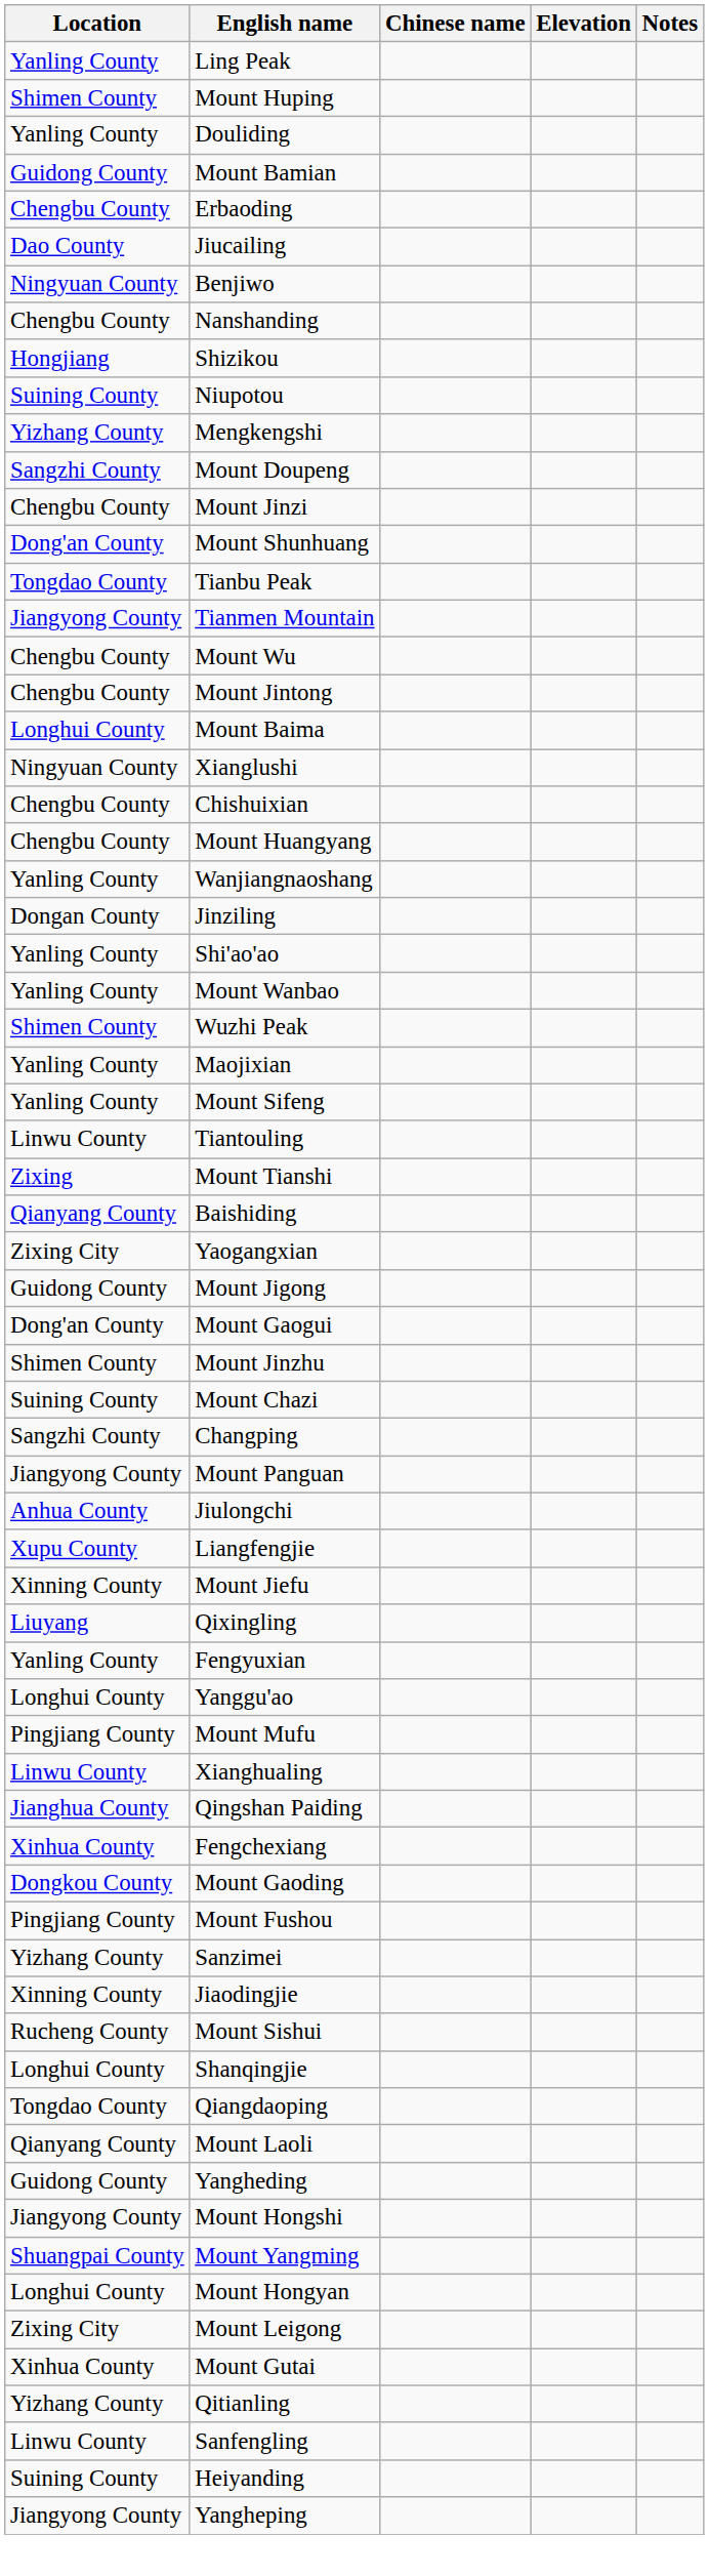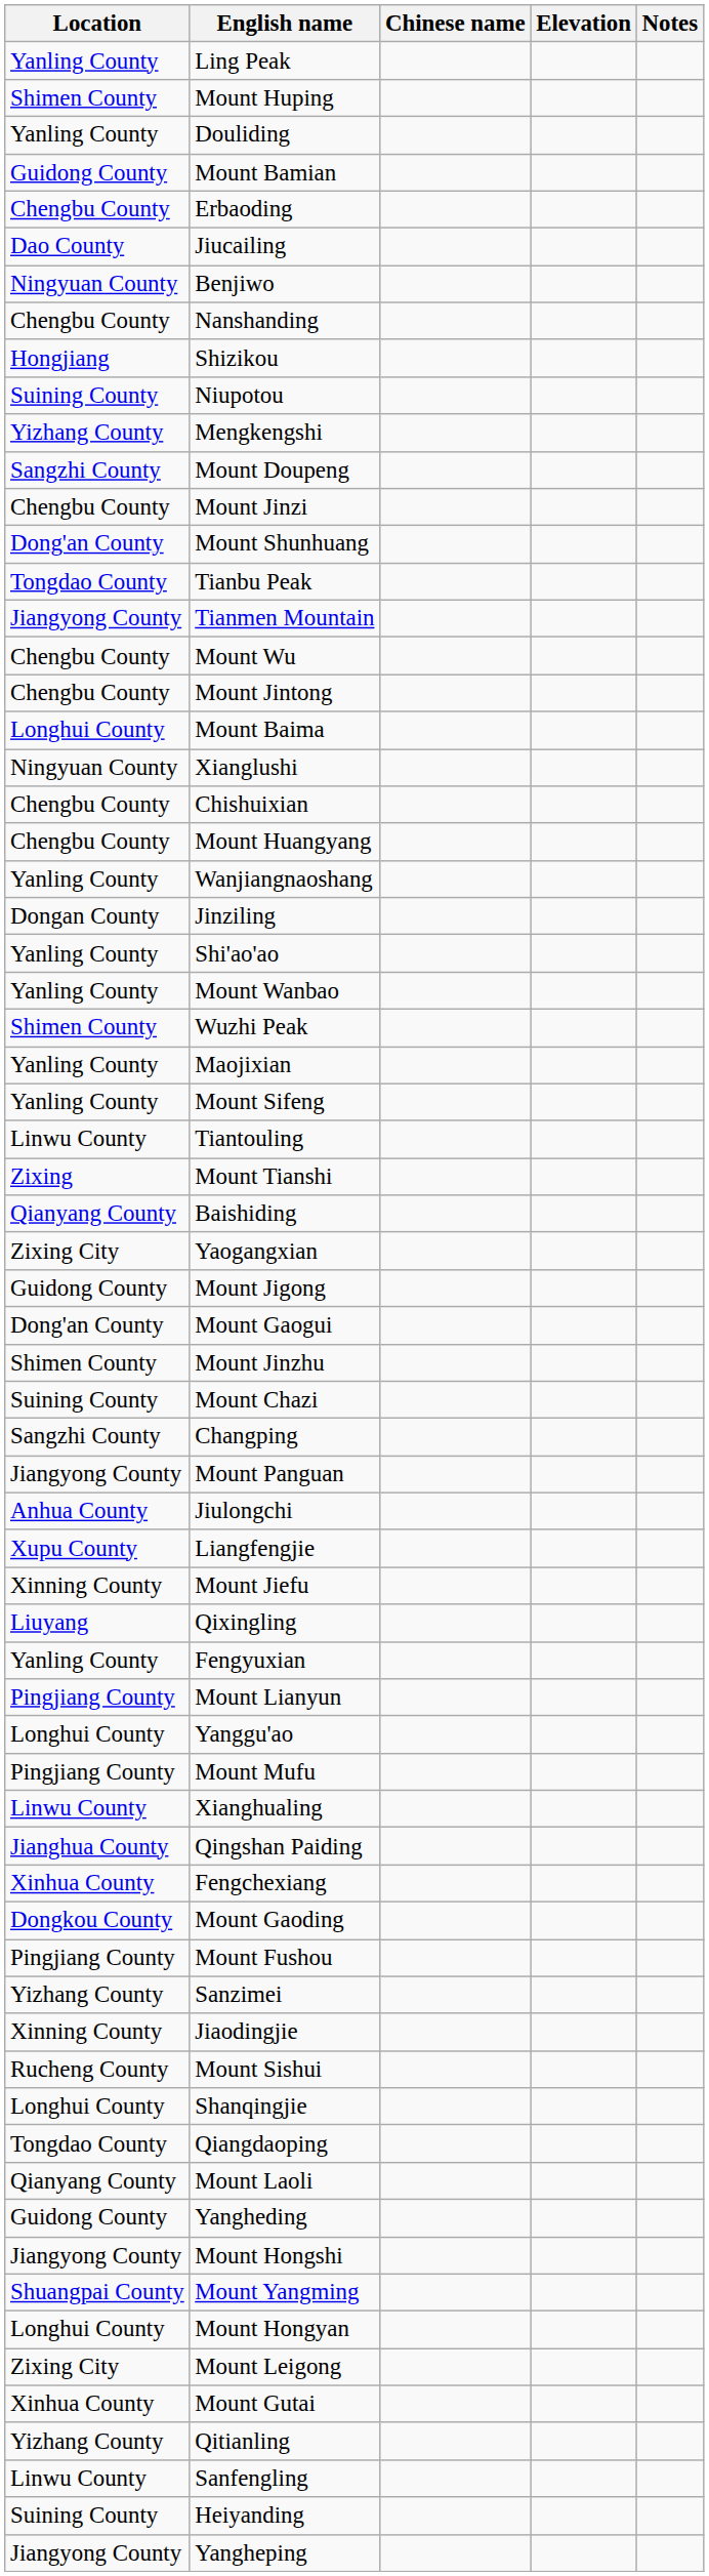 <table class="wikitable">
 <tr>
 <th>Location</th>
 <th>English name</th>
 <th>Chinese name</th>
 <th>Elevation</th>
 <th>Notes</th>
 </tr>
 <tr>
 <td><a href='#'>Yanling County</a></td>
 <td>Ling Peak</td>
 <td></td>
 <td></td>
 <td></td>
 </tr>
 <tr>
 <td><a href='#'>Shimen County</a></td>
 <td>Mount Huping</td>
 <td></td>
 <td></td>
 <td></td>
 </tr>
 <tr>
 <td>Yanling County</td>
 <td>Douliding</td>
 <td></td>
 <td></td>
 <td></td>
 </tr>
 <tr>
 <td><a href='#'>Guidong County</a></td>
 <td>Mount Bamian</td>
 <td></td>
 <td></td>
 <td></td>
 </tr>
 <tr>
 <td><a href='#'>Chengbu County</a></td>
 <td>Erbaoding</td>
 <td></td>
 <td></td>
 <td></td>
 </tr>
 <tr>
 <td><a href='#'>Dao County</a></td>
 <td>Jiucailing</td>
 <td></td>
 <td></td>
 <td></td>
 </tr>
 <tr>
 <td><a href='#'>Ningyuan County</a></td>
 <td>Benjiwo</td>
 <td></td>
 <td></td>
 <td></td>
 </tr>
 <tr>
 <td>Chengbu County</td>
 <td>Nanshanding</td>
 <td></td>
 <td></td>
 <td></td>
 </tr>
 <tr>
 <td><a href='#'>Hongjiang</a></td>
 <td>Shizikou</td>
 <td></td>
 <td></td>
 <td></td>
 </tr>
 <tr>
 <td><a href='#'>Suining County</a></td>
 <td>Niupotou</td>
 <td></td>
 <td></td>
 <td></td>
 </tr>
 <tr>
 <td><a href='#'>Yizhang County</a></td>
 <td>Mengkengshi</td>
 <td></td>
 <td></td>
 <td></td>
 </tr>
 <tr>
 <td><a href='#'>Sangzhi County</a></td>
 <td>Mount Doupeng</td>
 <td></td>
 <td></td>
 <td></td>
 </tr>
 <tr>
 <td>Chengbu County</td>
 <td>Mount Jinzi</td>
 <td></td>
 <td></td>
 <td></td>
 </tr>
 <tr>
 <td><a href='#'>Dong'an County</a></td>
 <td>Mount Shunhuang</td>
 <td></td>
 <td></td>
 <td></td>
 </tr>
 <tr>
 <td><a href='#'>Tongdao County</a></td>
 <td>Tianbu Peak</td>
 <td></td>
 <td></td>
 <td></td>
 </tr>
 <tr>
 <td><a href='#'>Jiangyong County</a></td>
 <td><a href='#'>Tianmen Mountain</a></td>
 <td></td>
 <td></td>
 <td></td>
 </tr>
 <tr>
 <td>Chengbu County</td>
 <td>Mount Wu</td>
 <td></td>
 <td></td>
 <td></td>
 </tr>
 <tr>
 <td>Chengbu County</td>
 <td>Mount Jintong</td>
 <td></td>
 <td></td>
 <td></td>
 </tr>
 <tr>
 <td><a href='#'>Longhui County</a></td>
 <td>Mount Baima</td>
 <td></td>
 <td></td>
 <td></td>
 </tr>
 <tr>
 <td>Ningyuan County</td>
 <td>Xianglushi</td>
 <td></td>
 <td></td>
 <td></td>
 </tr>
 <tr>
 <td>Chengbu County</td>
 <td>Chishuixian</td>
 <td></td>
 <td></td>
 <td></td>
 </tr>
 <tr>
 <td>Chengbu County</td>
 <td>Mount Huangyang</td>
 <td></td>
 <td></td>
 <td></td>
 </tr>
 <tr>
 <td>Yanling County</td>
 <td>Wanjiangnaoshang</td>
 <td></td>
 <td></td>
 <td></td>
 </tr>
 <tr>
 <td>Dongan County</td>
 <td>Jinziling</td>
 <td></td>
 <td></td>
 <td></td>
 </tr>
 <tr>
 <td>Yanling County</td>
 <td>Shi'ao'ao</td>
 <td></td>
 <td></td>
 <td></td>
 </tr>
 <tr>
 <td>Yanling County</td>
 <td>Mount Wanbao</td>
 <td></td>
 <td></td>
 <td></td>
 </tr>
 <tr>
 <td><a href='#'>Shimen County</a></td>
 <td>Wuzhi Peak</td>
 <td></td>
 <td></td>
 <td></td>
 </tr>
 <tr>
 <td>Yanling County</td>
 <td>Maojixian</td>
 <td></td>
 <td></td>
 <td></td>
 </tr>
 <tr>
 <td>Yanling County</td>
 <td>Mount Sifeng</td>
 <td></td>
 <td></td>
 <td></td>
 </tr>
 <tr>
 <td>Linwu County</td>
 <td>Tiantouling</td>
 <td></td>
 <td></td>
 <td></td>
 </tr>
 <tr>
 <td><a href='#'>Zixing</a></td>
 <td>Mount Tianshi</td>
 <td></td>
 <td></td>
 <td></td>
 </tr>
 <tr>
 <td><a href='#'>Qianyang County</a></td>
 <td>Baishiding</td>
 <td></td>
 <td></td>
 <td></td>
 </tr>
 <tr>
 <td>Zixing City</td>
 <td>Yaogangxian</td>
 <td></td>
 <td></td>
 <td></td>
 </tr>
 <tr>
 <td>Guidong County</td>
 <td>Mount Jigong</td>
 <td></td>
 <td></td>
 <td></td>
 </tr>
 <tr>
 <td>Dong'an County</td>
 <td>Mount Gaogui</td>
 <td></td>
 <td></td>
 <td></td>
 </tr>
 <tr>
 <td>Shimen County</td>
 <td>Mount Jinzhu</td>
 <td></td>
 <td></td>
 <td></td>
 </tr>
 <tr>
 <td>Suining County</td>
 <td>Mount Chazi</td>
 <td></td>
 <td></td>
 <td></td>
 </tr>
 <tr>
 <td>Sangzhi County</td>
 <td>Changping</td>
 <td></td>
 <td></td>
 <td></td>
 </tr>
 <tr>
 <td>Jiangyong County</td>
 <td>Mount Panguan</td>
 <td></td>
 <td></td>
 <td></td>
 </tr>
 <tr>
 <td><a href='#'>Anhua County</a></td>
 <td>Jiulongchi</td>
 <td></td>
 <td></td>
 <td></td>
 </tr>
 <tr>
 <td><a href='#'>Xupu County</a></td>
 <td>Liangfengjie</td>
 <td></td>
 <td></td>
 <td></td>
 </tr>
 <tr>
 <td>Xinning County</td>
 <td>Mount Jiefu</td>
 <td></td>
 <td></td>
 <td></td>
 </tr>
 <tr>
 <td><a href='#'>Liuyang</a></td>
 <td>Qixingling</td>
 <td></td>
 <td></td>
 <td></td>
 </tr>
 <tr>
 <td>Yanling County</td>
 <td>Fengyuxian</td>
 <td></td>
 <td></td>
 <td></td>
 </tr>
 <tr>
+<td><a href='#'>Pingjiang County</a></td>
+<td>Mount Lianyun</td>
+<td></td>
+<td></td>
+<td></td>
+</tr>
+<tr>
 <td>Longhui County</td>
 <td>Yanggu'ao</td>
 <td></td>
 <td></td>
 <td></td>
 </tr>
 <tr>
 <td>Pingjiang County</td>
 <td>Mount Mufu</td>
 <td></td>
 <td></td>
 <td></td>
 </tr>
 <tr>
 <td><a href='#'>Linwu County</a></td>
 <td>Xianghualing</td>
 <td></td>
 <td></td>
 <td></td>
 </tr>
 <tr>
 <td><a href='#'>Jianghua County</a></td>
 <td>Qingshan Paiding</td>
 <td></td>
 <td></td>
 <td></td>
 </tr>
 <tr>
 <td><a href='#'>Xinhua County</a></td>
 <td>Fengchexiang</td>
 <td></td>
 <td></td>
 <td></td>
 </tr>
 <tr>
 <td><a href='#'>Dongkou County</a></td>
 <td>Mount Gaoding</td>
 <td></td>
 <td></td>
 <td></td>
 </tr>
 <tr>
 <td>Pingjiang County</td>
 <td>Mount Fushou</td>
 <td></td>
 <td></td>
 <td></td>
 </tr>
 <tr>
 <td>Yizhang County</td>
 <td>Sanzimei</td>
 <td></td>
 <td></td>
 <td></td>
 </tr>
 <tr>
 <td>Xinning County</td>
 <td>Jiaodingjie</td>
 <td></td>
 <td></td>
 <td></td>
 </tr>
 <tr>
 <td>Rucheng County</td>
 <td>Mount Sishui</td>
 <td></td>
 <td></td>
 <td></td>
 </tr>
 <tr>
 <td>Longhui County</td>
 <td>Shanqingjie</td>
 <td></td>
 <td></td>
 <td></td>
 </tr>
 <tr>
 <td>Tongdao County</td>
 <td>Qiangdaoping</td>
 <td></td>
 <td></td>
 <td></td>
 </tr>
 <tr>
 <td>Qianyang County</td>
 <td>Mount Laoli</td>
 <td></td>
 <td></td>
 <td></td>
 </tr>
 <tr>
 <td>Guidong County</td>
 <td>Yangheding</td>
 <td></td>
 <td></td>
 <td></td>
 </tr>
 <tr>
 <td>Jiangyong County</td>
 <td>Mount Hongshi</td>
 <td></td>
 <td></td>
 <td></td>
 </tr>
 <tr>
 <td><a href='#'>Shuangpai County</a></td>
 <td><a href='#'>Mount Yangming</a></td>
 <td></td>
 <td></td>
 <td></td>
 </tr>
 <tr>
 <td>Longhui County</td>
 <td>Mount Hongyan</td>
 <td></td>
 <td></td>
 <td></td>
 </tr>
 <tr>
 <td>Zixing City</td>
 <td>Mount Leigong</td>
 <td></td>
 <td></td>
 <td></td>
 </tr>
 <tr>
 <td>Xinhua County</td>
 <td>Mount Gutai</td>
 <td></td>
 <td></td>
 <td></td>
 </tr>
 <tr>
 <td>Yizhang County</td>
 <td>Qitianling</td>
 <td></td>
 <td></td>
 <td></td>
 </tr>
 <tr>
 <td>Linwu County</td>
 <td>Sanfengling</td>
 <td></td>
 <td></td>
 <td></td>
 </tr>
 <tr>
 <td>Suining County</td>
 <td>Heiyanding</td>
 <td></td>
 <td></td>
 <td></td>
 </tr>
 <tr>
 <td>Jiangyong County</td>
 <td>Yangheping</td>
 <td></td>
 <td></td>
 <td></td>
 </tr>
 </table>
